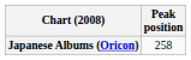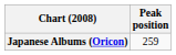 <table class="wikitable plainrowheaders" style="text-align:center">
 <tr>
 <th scope="col">Chart (2008)</th>
 <th scope="col">Peak<br> position</th>
 </tr>
 <tr>
 <th scope="row">Japanese Albums (<a href='#'>Oricon</a>)</th>
-<td>258</td>
+<td>259</td>
 </tr>
 </table>
